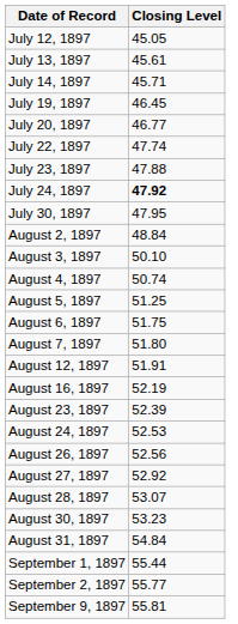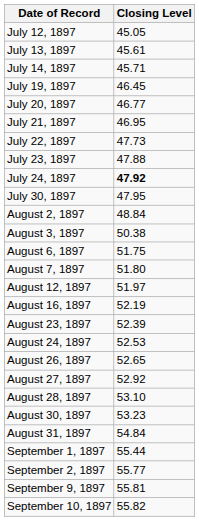 <table class="wikitable">
 <tr>
 <th>Date of Record</th>
 <th>Closing Level</th>
 </tr>
 <tr>
 <td>July 12, 1897</td>
 <td>45.05</td>
 </tr>
 <tr>
 <td>July 13, 1897</td>
 <td>45.61</td>
 </tr>
 <tr>
 <td>July 14, 1897</td>
 <td>45.71</td>
 </tr>
 <tr>
 <td>July 19, 1897</td>
 <td>46.45</td>
 </tr>
 <tr>
 <td>July 20, 1897</td>
 <td>46.77</td>
 </tr>
 <tr>
+<td>July 21, 1897</td>
+<td>46.95</td>
+</tr>
+<tr>
 <td>July 22, 1897</td>
-<td>47.74</td>
+<td>47.73</td>
 </tr>
 <tr>
 <td>July 23, 1897</td>
 <td>47.88</td>
 </tr>
 <tr>
 <td>July 24, 1897</td>
 <td><strong>47.92</strong></td>
 </tr>
 <tr>
 <td>July 30, 1897</td>
 <td>47.95</td>
 </tr>
 <tr>
 <td>August 2, 1897</td>
 <td>48.84</td>
 </tr>
 <tr>
 <td>August 3, 1897</td>
-<td>50.10</td>
-</tr>
-<tr>
-<td>August 4, 1897</td>
-<td>50.74</td>
-</tr>
-<tr>
-<td>August 5, 1897</td>
-<td>51.25</td>
+<td>50.38</td>
 </tr>
 <tr>
 <td>August 6, 1897</td>
 <td>51.75</td>
 </tr>
 <tr>
 <td>August 7, 1897</td>
 <td>51.80</td>
 </tr>
 <tr>
 <td>August 12, 1897</td>
-<td>51.91</td>
+<td>51.97</td>
 </tr>
 <tr>
 <td>August 16, 1897</td>
 <td>52.19</td>
 </tr>
 <tr>
 <td>August 23, 1897</td>
 <td>52.39</td>
 </tr>
 <tr>
 <td>August 24, 1897</td>
 <td>52.53</td>
 </tr>
 <tr>
 <td>August 26, 1897</td>
-<td>52.56</td>
+<td>52.65</td>
 </tr>
 <tr>
 <td>August 27, 1897</td>
 <td>52.92</td>
 </tr>
 <tr>
 <td>August 28, 1897</td>
-<td>53.07</td>
+<td>53.10</td>
 </tr>
 <tr>
 <td>August 30, 1897</td>
 <td>53.23</td>
 </tr>
 <tr>
 <td>August 31, 1897</td>
 <td>54.84</td>
 </tr>
 <tr>
 <td>September 1, 1897</td>
 <td>55.44</td>
 </tr>
 <tr>
 <td>September 2, 1897</td>
 <td>55.77</td>
 </tr>
 <tr>
 <td>September 9, 1897</td>
 <td>55.81</td>
 </tr>
+<tr>
+<td>September 10, 1897</td>
+<td>55.82</td>
+</tr>
 </table>
